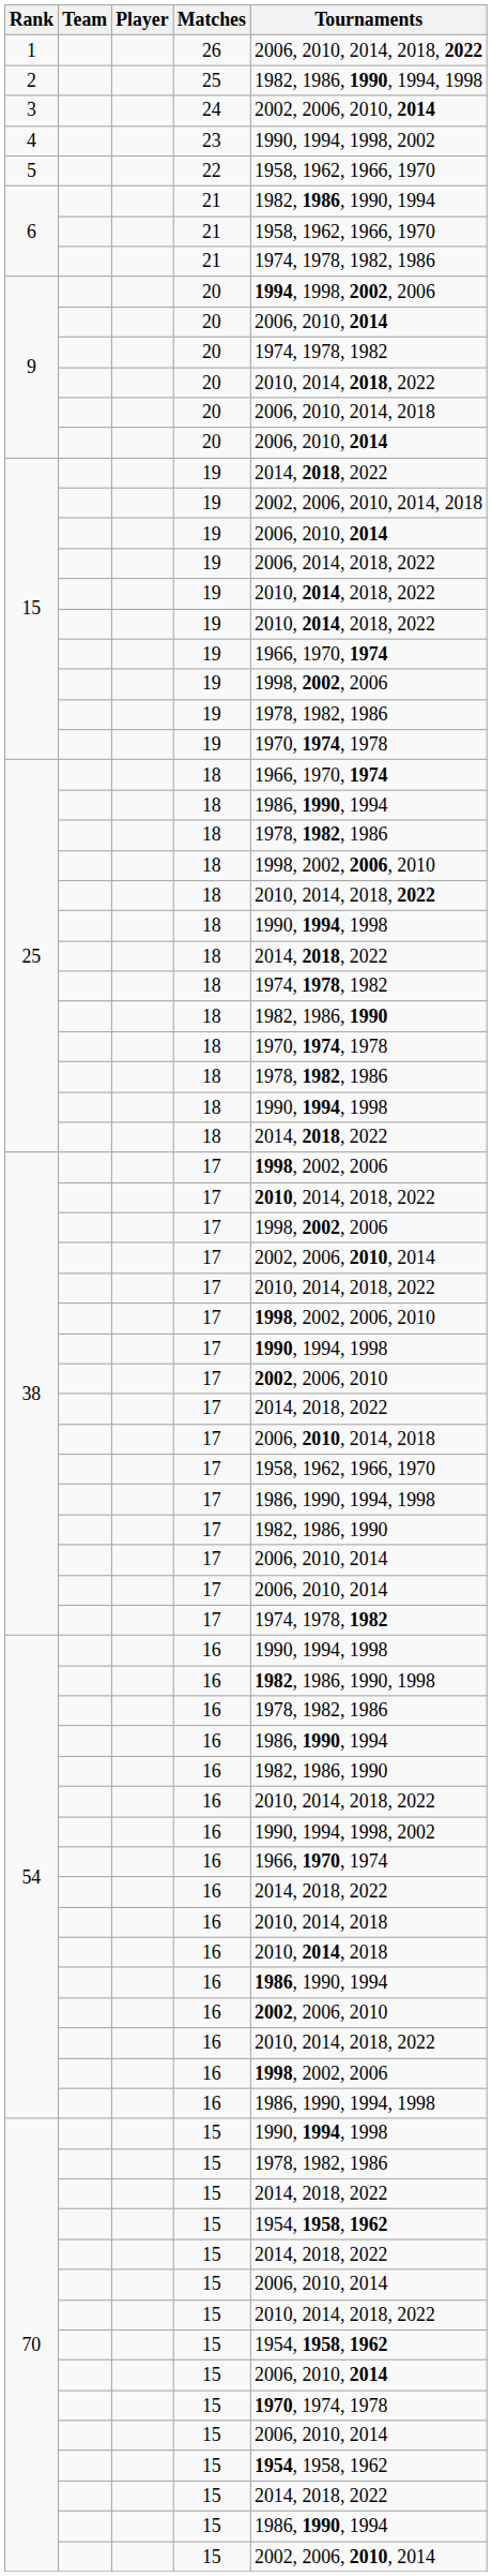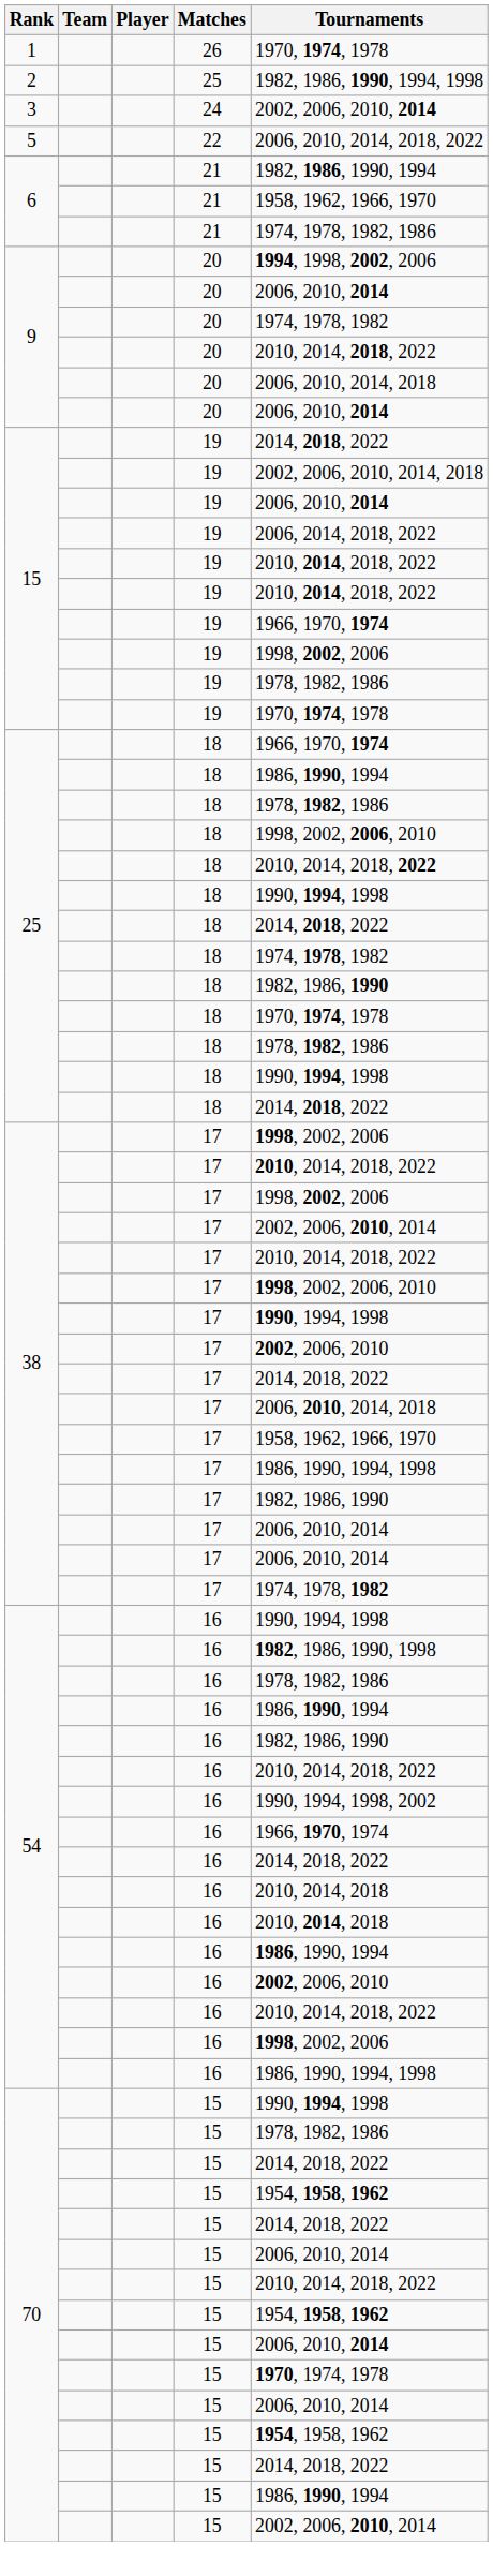 <table class="wikitable sortable">
 <tr>
 <th>Rank</th>
 <th>Team</th>
 <th>Player</th>
 <th>Matches</th>
 <th>Tournaments</th>
 </tr>
 <tr>
 <td align=center>1</td>
 <td></td>
 <td><strong></strong></td>
 <td align=center>26</td>
-<td>2006, 2010, 2014, 2018, <strong>2022</strong></td>
+<td>1970, <strong>1974</strong>, 1978</td>
 </tr>
 <tr>
 <td align=center>2</td>
 <td></td>
 <td></td>
 <td align=center>25</td>
 <td>1982, 1986, <strong>1990</strong>, 1994, 1998</td>
 </tr>
 <tr>
 <td align=center>3</td>
 <td></td>
 <td></td>
 <td align=center>24</td>
 <td>2002, 2006, 2010, <strong>2014</strong></td>
 </tr>
 <tr>
-<td align=center>4</td>
-<td></td>
-<td></td>
-<td align=center>23</td>
-<td>1990, 1994, 1998, 2002</td>
-</tr>
-<tr>
 <td align=center>5</td>
 <td></td>
 <td><strong></strong></td>
 <td align=center>22</td>
-<td>1958, 1962, 1966, 1970</td>
+<td>2006, 2010, 2014, 2018, 2022</td>
 </tr>
 <tr>
 <td rowspan=3 align=center>6</td>
 <td></td>
 <td></td>
 <td align=center>21</td>
 <td>1982, <strong>1986</strong>, 1990, 1994</td>
 </tr>
 <tr>
 <td></td>
 <td></td>
 <td align=center>21</td>
 <td>1958, 1962, 1966, 1970</td>
 </tr>
 <tr>
 <td></td>
 <td></td>
 <td align=center>21</td>
 <td>1974, 1978, 1982, 1986</td>
 </tr>
 <tr>
 <td rowspan=6 align=center>9</td>
 <td></td>
 <td></td>
 <td align=center>20</td>
 <td><strong>1994</strong>, 1998, <strong>2002</strong>, 2006</td>
 </tr>
 <tr>
 <td></td>
 <td></td>
 <td align=center>20</td>
 <td>2006, 2010, <strong>2014</strong></td>
 </tr>
 <tr>
 <td></td>
 <td></td>
 <td align=center>20</td>
 <td>1974, 1978, 1982</td>
 </tr>
 <tr>
 <td></td>
 <td></td>
 <td align=center>20</td>
 <td>2010, 2014, <strong>2018</strong>, 2022</td>
 </tr>
 <tr>
 <td></td>
 <td></td>
 <td align=center>20</td>
 <td>2006, 2010, 2014, 2018</td>
 </tr>
 <tr>
 <td></td>
 <td></td>
 <td align=center>20</td>
 <td>2006, 2010, <strong>2014</strong></td>
 </tr>
 <tr>
 <td rowspan=10 align=center>15</td>
 <td></td>
 <td></td>
 <td align=center>19</td>
 <td>2014, <strong>2018</strong>, 2022</td>
 </tr>
 <tr>
 <td></td>
 <td></td>
 <td align=center>19</td>
 <td>2002, 2006, 2010, 2014, 2018</td>
 </tr>
 <tr>
 <td></td>
 <td></td>
 <td align=center>19</td>
 <td>2006, 2010, <strong>2014</strong></td>
 </tr>
 <tr>
 <td></td>
 <td><strong></strong></td>
 <td align=center>19</td>
 <td>2006, 2014, 2018, 2022</td>
 </tr>
 <tr>
 <td></td>
 <td></td>
 <td align="center">19</td>
 <td>2010, <strong>2014</strong>, 2018, 2022</td>
 </tr>
 <tr>
 <td></td>
 <td></td>
 <td align=center>19</td>
 <td>2010, <strong>2014</strong>, 2018, 2022</td>
 </tr>
 <tr>
 <td></td>
 <td></td>
 <td align=center>19</td>
 <td>1966, 1970, <strong>1974</strong></td>
 </tr>
 <tr>
 <td></td>
 <td></td>
 <td align=center>19</td>
 <td>1998, <strong>2002</strong>, 2006</td>
 </tr>
 <tr>
 <td></td>
 <td></td>
 <td align=center>19</td>
 <td>1978, 1982, 1986</td>
 </tr>
 <tr>
 <td></td>
 <td></td>
 <td align=center>19</td>
 <td>1970, <strong>1974</strong>, 1978</td>
 </tr>
 <tr>
 <td rowspan=13 align=center>25</td>
 <td></td>
 <td></td>
 <td align=center>18</td>
 <td>1966, 1970, <strong>1974</strong></td>
 </tr>
 <tr>
 <td></td>
 <td></td>
 <td align=center>18</td>
 <td>1986, <strong>1990</strong>, 1994</td>
 </tr>
 <tr>
 <td></td>
 <td></td>
 <td align=center>18</td>
 <td>1978, <strong>1982</strong>, 1986</td>
 </tr>
 <tr>
 <td></td>
 <td></td>
 <td align=center>18</td>
 <td>1998, 2002, <strong>2006</strong>, 2010</td>
 </tr>
 <tr>
 <td></td>
 <td></td>
 <td align=center>18</td>
 <td>2010, 2014, 2018, <strong>2022</strong></td>
 </tr>
 <tr>
 <td></td>
 <td></td>
 <td align=center>18</td>
 <td>1990, <strong>1994</strong>, 1998</td>
 </tr>
 <tr>
 <td></td>
 <td></td>
 <td align=center>18</td>
 <td>2014, <strong>2018</strong>, 2022</td>
 </tr>
 <tr>
 <td></td>
 <td></td>
 <td align=center>18</td>
 <td>1974, <strong>1978</strong>, 1982</td>
 </tr>
 <tr>
 <td></td>
 <td></td>
 <td align=center>18</td>
 <td>1982, 1986, <strong>1990</strong></td>
 </tr>
 <tr>
 <td></td>
 <td></td>
 <td align=center>18</td>
 <td>1970, <strong>1974</strong>, 1978</td>
 </tr>
 <tr>
 <td></td>
 <td></td>
 <td align=center>18</td>
 <td>1978, <strong>1982</strong>, 1986</td>
 </tr>
 <tr>
 <td></td>
 <td></td>
 <td align=center>18</td>
 <td>1990, <strong>1994</strong>, 1998</td>
 </tr>
 <tr>
 <td></td>
 <td></td>
 <td align=center>18</td>
 <td>2014, <strong>2018</strong>, 2022</td>
 </tr>
 <tr>
 <td rowspan=16 align=center>38</td>
 <td></td>
 <td></td>
 <td align=center>17</td>
 <td><strong>1998</strong>, 2002, 2006</td>
 </tr>
 <tr>
 <td></td>
 <td></td>
 <td align=center>17</td>
 <td><strong>2010</strong>, 2014, 2018, 2022</td>
 </tr>
 <tr>
 <td></td>
 <td></td>
 <td align=center>17</td>
 <td>1998, <strong>2002</strong>, 2006</td>
 </tr>
 <tr>
 <td></td>
 <td></td>
 <td align=center>17</td>
 <td>2002, 2006, <strong>2010</strong>, 2014</td>
 </tr>
 <tr>
 <td></td>
 <td></td>
 <td align=center>17</td>
 <td>2010, 2014, 2018, 2022</td>
 </tr>
 <tr>
 <td></td>
 <td></td>
 <td align=center>17</td>
 <td><strong>1998</strong>, 2002, 2006, 2010</td>
 </tr>
 <tr>
 <td></td>
 <td></td>
 <td align=center>17</td>
 <td><strong>1990</strong>, 1994, 1998</td>
 </tr>
 <tr>
 <td></td>
 <td></td>
 <td align=center>17</td>
 <td><strong>2002</strong>, 2006, 2010</td>
 </tr>
 <tr>
 <td></td>
 <td><strong></strong></td>
 <td align=center>17</td>
 <td>2014, 2018, 2022</td>
 </tr>
 <tr>
 <td></td>
 <td></td>
 <td align=center>17</td>
 <td>2006, <strong>2010</strong>, 2014, 2018</td>
 </tr>
 <tr>
 <td></td>
 <td></td>
 <td align=center>17</td>
 <td>1958, 1962, 1966, 1970</td>
 </tr>
 <tr>
 <td></td>
 <td></td>
 <td align=center>17</td>
 <td>1986, 1990, 1994, 1998</td>
 </tr>
 <tr>
 <td></td>
 <td></td>
 <td align=center>17</td>
 <td>1982, 1986, 1990</td>
 </tr>
 <tr>
 <td></td>
 <td></td>
 <td align=center>17</td>
 <td>2006, 2010, 2014</td>
 </tr>
 <tr>
 <td></td>
 <td></td>
 <td align=center>17</td>
 <td>2006, 2010, 2014</td>
 </tr>
 <tr>
 <td></td>
 <td></td>
 <td align=center>17</td>
 <td>1974, 1978, <strong>1982</strong></td>
 </tr>
 <tr>
 <td rowspan=16 align=center>54</td>
 <td></td>
 <td></td>
 <td align=center>16</td>
 <td>1990, 1994, 1998</td>
 </tr>
 <tr>
 <td></td>
 <td></td>
 <td align=center>16</td>
 <td><strong>1982</strong>, 1986, 1990, 1998</td>
 </tr>
 <tr>
 <td></td>
 <td></td>
 <td align=center>16</td>
 <td>1978, 1982, 1986</td>
 </tr>
 <tr>
 <td></td>
 <td></td>
 <td align=center>16</td>
 <td>1986, <strong>1990</strong>, 1994</td>
 </tr>
 <tr>
 <td></td>
 <td></td>
 <td align=center>16</td>
 <td>1982, 1986, 1990</td>
 </tr>
 <tr>
 <td></td>
 <td></td>
 <td align=center>16</td>
 <td>2010, 2014, 2018, 2022</td>
 </tr>
 <tr>
 <td></td>
 <td></td>
 <td align=center>16</td>
 <td>1990, 1994, 1998, 2002</td>
 </tr>
 <tr>
 <td></td>
 <td></td>
 <td align=center>16</td>
 <td>1966, <strong>1970</strong>, 1974</td>
 </tr>
 <tr>
 <td></td>
 <td></td>
 <td align=center>16</td>
 <td>2014, 2018, 2022</td>
 </tr>
 <tr>
 <td></td>
 <td></td>
 <td align=center>16</td>
 <td>2010, 2014, 2018</td>
 </tr>
 <tr>
 <td></td>
 <td></td>
 <td align=center>16</td>
 <td>2010, <strong>2014</strong>, 2018</td>
 </tr>
 <tr>
 <td></td>
 <td></td>
 <td align=center>16</td>
 <td><strong>1986</strong>, 1990, 1994</td>
 </tr>
 <tr>
 <td></td>
 <td></td>
 <td align=center>16</td>
 <td><strong>2002</strong>, 2006, 2010</td>
 </tr>
 <tr>
 <td></td>
 <td></td>
 <td align=center>16</td>
 <td>2010, 2014, 2018, 2022</td>
 </tr>
 <tr>
 <td></td>
 <td></td>
 <td align=center>16</td>
 <td><strong>1998</strong>, 2002, 2006</td>
 </tr>
 <tr>
 <td></td>
 <td></td>
 <td align=center>16</td>
 <td>1986, 1990, 1994, 1998</td>
 </tr>
 <tr>
 <td rowspan=15 align=center>70</td>
 <td></td>
 <td></td>
 <td align=center>15</td>
 <td>1990, <strong>1994</strong>, 1998</td>
 </tr>
 <tr>
 <td></td>
 <td></td>
 <td align=center>15</td>
 <td>1978, 1982, 1986</td>
 </tr>
 <tr>
 <td></td>
 <td><strong></strong></td>
 <td align=center>15</td>
 <td>2014, 2018, 2022</td>
 </tr>
 <tr>
 <td></td>
 <td></td>
 <td align=center>15</td>
 <td>1954, <strong>1958</strong>, <strong>1962</strong></td>
 </tr>
 <tr>
 <td></td>
 <td><strong></strong></td>
 <td align=center>15</td>
 <td>2014, 2018, 2022</td>
 </tr>
 <tr>
 <td></td>
 <td></td>
 <td align=center>15</td>
 <td>2006, 2010, 2014</td>
 </tr>
 <tr>
 <td></td>
 <td></td>
 <td align=center>15</td>
 <td>2010, 2014, 2018, 2022</td>
 </tr>
 <tr>
 <td></td>
 <td></td>
 <td align=center>15</td>
 <td>1954, <strong>1958</strong>, <strong>1962</strong></td>
 </tr>
 <tr>
 <td></td>
 <td></td>
 <td align=center>15</td>
 <td>2006, 2010, <strong>2014</strong></td>
 </tr>
 <tr>
 <td></td>
 <td></td>
 <td align=center>15</td>
 <td><strong>1970</strong>, 1974, 1978</td>
 </tr>
 <tr>
 <td></td>
 <td></td>
 <td align=center>15</td>
 <td>2006, 2010, 2014</td>
 </tr>
 <tr>
 <td></td>
 <td></td>
 <td align=center>15</td>
 <td><strong>1954</strong>, 1958, 1962</td>
 </tr>
 <tr>
 <td></td>
 <td></td>
 <td align=center>15</td>
 <td>2014, 2018, 2022</td>
 </tr>
 <tr>
 <td></td>
 <td></td>
 <td align=center>15</td>
 <td>1986, <strong>1990</strong>, 1994</td>
 </tr>
 <tr>
 <td></td>
 <td></td>
 <td align=center>15</td>
 <td>2002, 2006, <strong>2010</strong>, 2014<br></td>
 </tr>
 </table>
